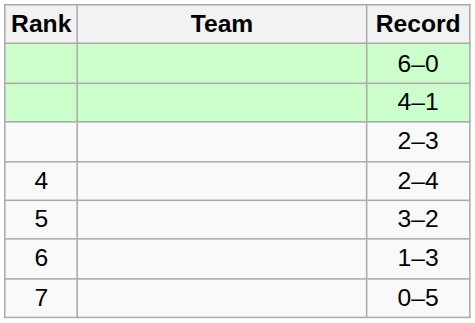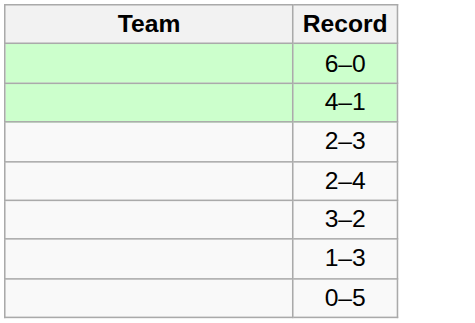 <table class="wikitable" style="text-align: center;">
 <tr>
-<th width=40>Rank</th>
 <th width=180>Team</th>
 <th width=60>Record</th>
 </tr>
 <tr bgcolor="#ccffcc">
-<td></td>
 <td align=left></td>
 <td>6–0</td>
 </tr>
 <tr bgcolor="#ccffcc">
-<td></td>
 <td align=left></td>
 <td>4–1</td>
 </tr>
 <tr>
-<td></td>
 <td align=left></td>
 <td>2–3</td>
 </tr>
 <tr>
-<td>4</td>
 <td align=left></td>
 <td>2–4</td>
 </tr>
 <tr>
-<td>5</td>
 <td align=left></td>
 <td>3–2</td>
 </tr>
 <tr>
-<td>6</td>
 <td align=left></td>
 <td>1–3</td>
 </tr>
 <tr>
-<td>7</td>
 <td align=left></td>
 <td>0–5</td>
 </tr>
 </table>
